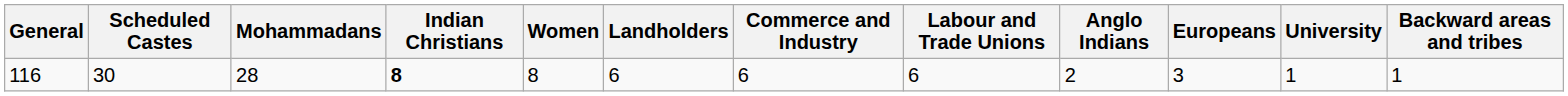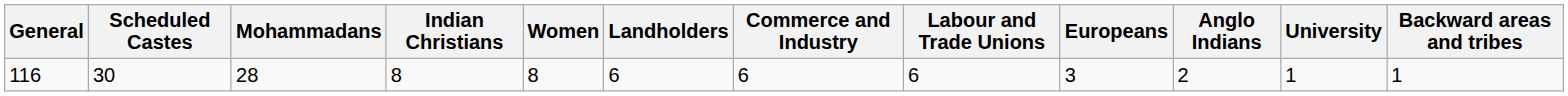 <table class="wikitable">
 <tr>
 <th>General</th>
 <th>Scheduled Castes</th>
 <th>Mohammadans</th>
 <th>Indian Christians</th>
 <th>Women</th>
 <th>Landholders</th>
 <th>Commerce  and Industry</th>
 <th>Labour and Trade Unions</th>
+<th>Europeans</th>
 <th>Anglo Indians</th>
-<th>Europeans</th>
 <th>University</th>
 <th>Backward areas and tribes</th>
 </tr>
 <tr>
 <td>116</td>
 <td>30</td>
 <td>28</td>
-<td><strong>8</strong></td>
+<td>8</td>
 <td>8</td>
 <td>6</td>
 <td>6</td>
 <td>6</td>
+<td>3</td>
 <td>2</td>
-<td>3</td>
 <td>1</td>
 <td>1</td>
 </tr>
 </table>
